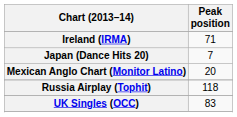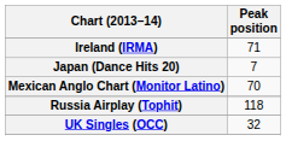 <table class="wikitable sortable plainrowheaders" style="text-align:center">
 <tr>
 <th>Chart (2013–14)</th>
 <th>Peak<br>position</th>
 </tr>
 <tr>
 </tr>
 <tr>
 </tr>
 <tr>
 </tr>
 <tr>
 </tr>
 <tr>
 <th scope="row">Ireland (<a href='#'>IRMA</a>)</th>
 <td>71</td>
 </tr>
 <tr>
 <th scope="row">Japan (Dance Hits 20)</th>
 <td>7</td>
 </tr>
 <tr>
 <th scope="row">Mexican Anglo Chart (<a href='#'>Monitor Latino</a>)</th>
-<td>20</td>
+<td>70</td>
 </tr>
 <tr>
 </tr>
 <tr>
 <th scope="row">Russia Airplay (<a href='#'>Tophit</a>)</th>
 <td>118</td>
 </tr>
 <tr>
 </tr>
 <tr>
 <th scope="row"><a href='#'>UK Singles</a> (<a href='#'>OCC</a>)</th>
-<td>83</td>
+<td>32</td>
 </tr>
 <tr>
 </tr>
 <tr>
 </tr>
 </table>
